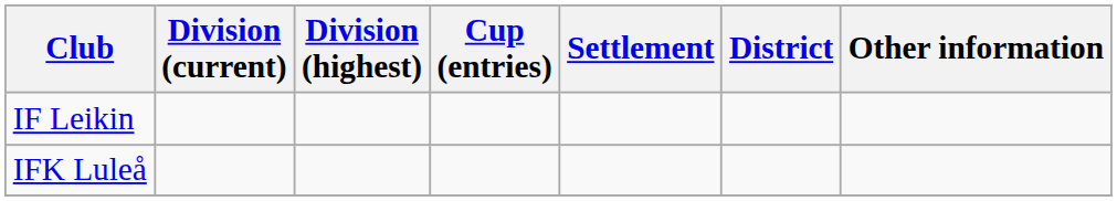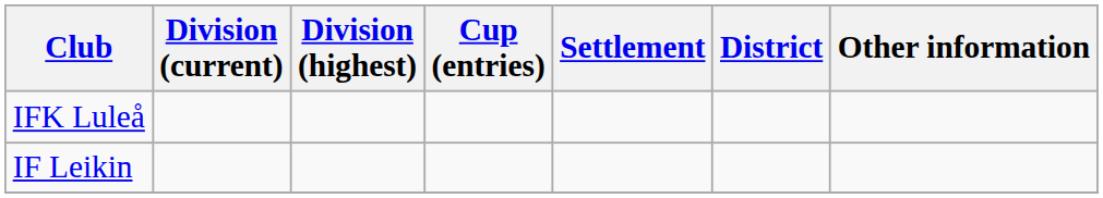 <table class="wikitable" style="text-align:left">
 <tr>
 <th style= width="180px"><a href='#'>Club</a></th>
 <th style= width="80px"><a href='#'>Division</a><br> (current)</th>
 <th style= width="80px"><a href='#'>Division</a><br> (highest)</th>
 <th style= width="60px"><a href='#'>Cup</a><br> (entries)</th>
 <th style= width="110px"><a href='#'>Settlement</a></th>
 <th style= width="110px"><a href='#'>District</a></th>
 <th style= width="230px">Other information</th>
 </tr>
 <tr>
-<td><a href='#'>IF Leikin</a></td>
+<td><a href='#'>IFK Luleå</a></td>
 <td></td>
 <td></td>
 <td></td>
 <td></td>
 <td></td>
 <td></td>
 </tr>
 <tr>
-<td><a href='#'>IFK Luleå</a></td>
+<td><a href='#'>IF Leikin</a></td>
 <td></td>
 <td></td>
 <td></td>
 <td></td>
 <td></td>
 <td></td>
 </tr>
 <tr>
 </tr>
 </table>
